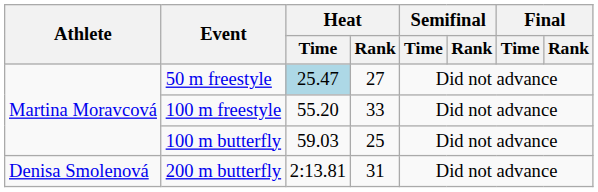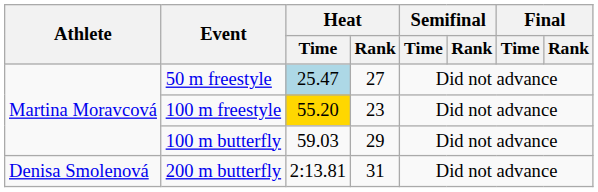 <table class=wikitable style="font-size:90%">
 <tr>
 <th rowspan="2">Athlete</th>
 <th rowspan="2">Event</th>
 <th colspan="2">Heat</th>
 <th colspan="2">Semifinal</th>
 <th colspan="2">Final</th>
 </tr>
 <tr style="font-size:95%">
 <th>Time</th>
 <th>Rank</th>
 <th>Time</th>
 <th>Rank</th>
 <th>Time</th>
 <th>Rank</th>
 </tr>
 <tr align=center>
 <td align=left rowspan=3><a href='#'>Martina Moravcová</a></td>
 <td align=left><a href='#'>50 m freestyle</a></td>
 <td style="background: lightblue;">25.47</td>
 <td>27</td>
 <td colspan=4>Did not advance</td>
 </tr>
 <tr align=center>
 <td align=left><a href='#'>100 m freestyle</a></td>
-<td>55.20</td>
-<td>33</td>
+<td style="background: gold;">55.20</td>
+<td>23</td>
 <td colspan=4>Did not advance</td>
 </tr>
 <tr align=center>
 <td align=left><a href='#'>100 m butterfly</a></td>
 <td>59.03</td>
-<td>25</td>
+<td>29</td>
 <td colspan=4>Did not advance</td>
 </tr>
 <tr align=center>
 <td align=left><a href='#'>Denisa Smolenová</a></td>
 <td align=left><a href='#'>200 m butterfly</a></td>
 <td>2:13.81</td>
 <td>31</td>
 <td colspan=4>Did not advance</td>
 </tr>
 </table>
